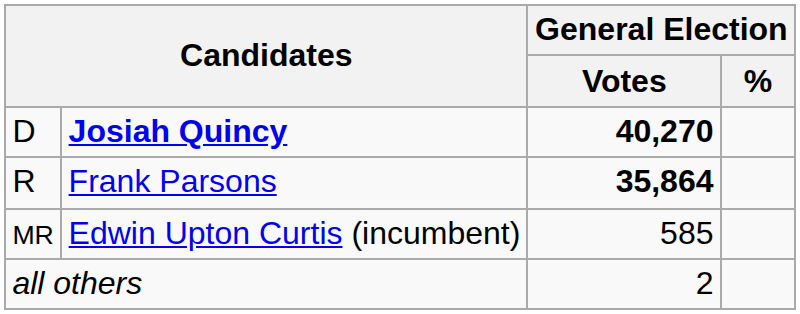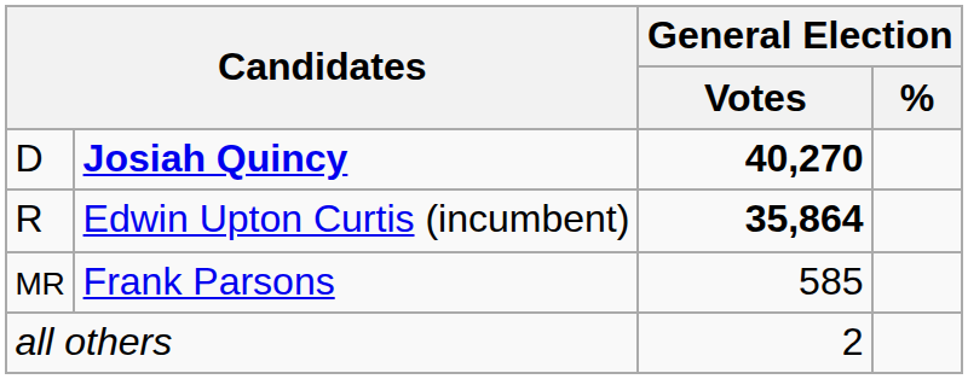 <table class=wikitable>
 <tr>
 <th colspan=2 rowspan=2><strong>Candidates</strong></th>
 <th colspan=2><strong>General Election</strong></th>
 </tr>
 <tr>
 <th>Votes</th>
 <th>%</th>
 </tr>
 <tr>
 <td>D</td>
 <td><strong><a href='#'>Josiah Quincy</a></strong></td>
 <td align="right"><strong>40,270</strong></td>
 <td align="right"><strong></strong></td>
 </tr>
 <tr>
 <td>R</td>
-<td><a href='#'>Frank Parsons</a></td>
+<td><a href='#'>Edwin Upton Curtis</a> (incumbent)</td>
 <td align="right"><strong>35,864</strong></td>
 <td align="right"></td>
 </tr>
 <tr>
 <td><small>MR</small></td>
-<td><a href='#'>Edwin Upton Curtis</a> (incumbent)</td>
+<td><a href='#'>Frank Parsons</a></td>
 <td align="right">585</td>
 <td align="right"></td>
 </tr>
 <tr>
 <td colspan=2><em>all others</em></td>
 <td align="right">2</td>
 <td align="right"></td>
 </tr>
 </table>
